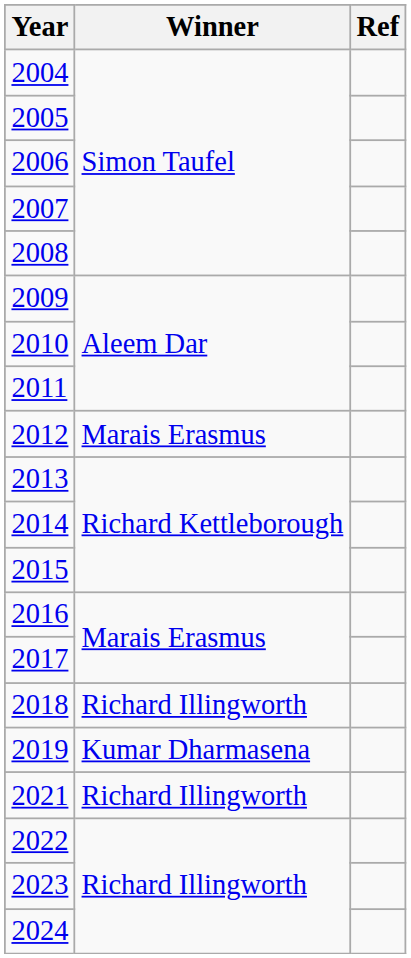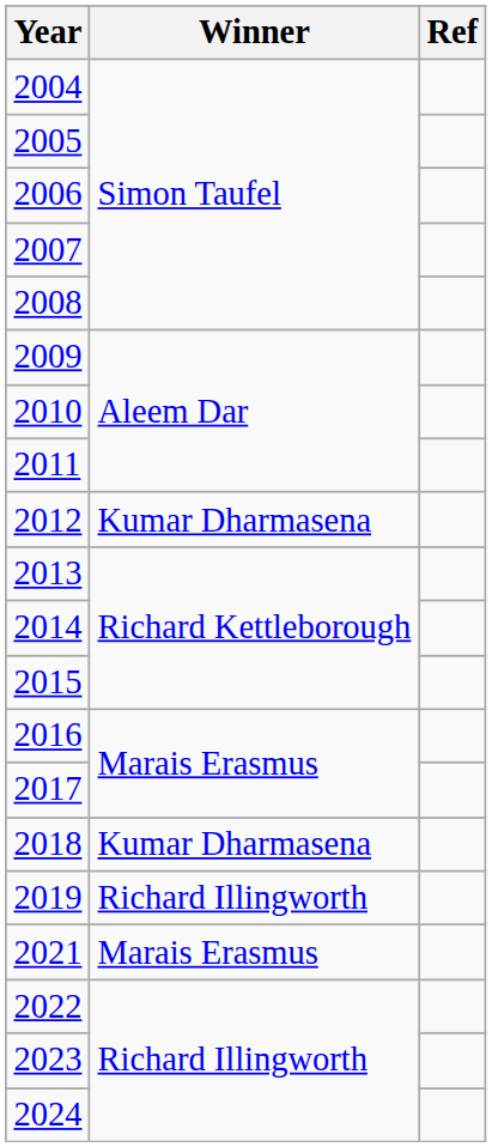 <table class="wikitable">
 <tr>
 <th>Year</th>
 <th>Winner</th>
 <th>Ref</th>
 </tr>
 <tr>
 <td><a href='#'>2004</a></td>
 <td rowspan="5"> <a href='#'>Simon Taufel</a></td>
 <td></td>
 </tr>
 <tr>
 <td><a href='#'>2005</a></td>
 <td></td>
 </tr>
 <tr>
 <td><a href='#'>2006</a></td>
 <td></td>
 </tr>
 <tr>
 <td><a href='#'>2007</a></td>
 <td></td>
 </tr>
 <tr>
 <td><a href='#'>2008</a></td>
 <td></td>
 </tr>
 <tr>
 <td><a href='#'>2009</a></td>
 <td rowspan="3"> <a href='#'>Aleem Dar</a></td>
 <td></td>
 </tr>
 <tr>
 <td><a href='#'>2010</a></td>
 <td></td>
 </tr>
 <tr>
 <td><a href='#'>2011</a></td>
 <td></td>
 </tr>
 <tr>
 <td><a href='#'>2012</a></td>
-<td> <a href='#'>Marais Erasmus</a></td>
+<td> <a href='#'>Kumar Dharmasena</a></td>
 <td></td>
 </tr>
 <tr>
 <td><a href='#'>2013</a></td>
 <td rowspan="3"> <a href='#'>Richard Kettleborough</a></td>
 <td></td>
 </tr>
 <tr>
 <td><a href='#'>2014</a></td>
 <td></td>
 </tr>
 <tr>
 <td><a href='#'>2015</a></td>
 <td></td>
 </tr>
 <tr>
 <td><a href='#'>2016</a></td>
 <td rowspan="2"> <a href='#'>Marais Erasmus</a></td>
 <td></td>
 </tr>
 <tr>
 <td><a href='#'>2017</a></td>
 <td></td>
 </tr>
 <tr>
 <td><a href='#'>2018</a></td>
+<td> <a href='#'>Kumar Dharmasena</a></td>
+<td></td>
+</tr>
+<tr>
+<td><a href='#'>2019</a></td>
 <td> <a href='#'>Richard Illingworth</a></td>
 <td></td>
 </tr>
 <tr>
-<td><a href='#'>2019</a></td>
-<td> <a href='#'>Kumar Dharmasena</a></td>
-<td></td>
-</tr>
-<tr>
 <td><a href='#'>2021</a></td>
-<td> <a href='#'>Richard Illingworth</a></td>
+<td> <a href='#'>Marais Erasmus</a></td>
 <td></td>
 </tr>
 <tr>
 <td><a href='#'>2022</a></td>
 <td rowspan=3> <a href='#'>Richard Illingworth</a></td>
 <td></td>
 </tr>
 <tr>
 <td><a href='#'>2023</a></td>
 <td></td>
 </tr>
 <tr>
 <td><a href='#'>2024</a></td>
 <td></td>
 </tr>
 </table>
